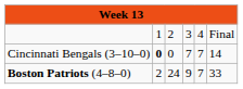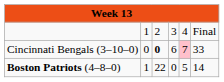 <table class="wikitable">
 <tr>
 <th colspan="60" style="background:#ed4e16;">Week 13</th>
 </tr>
 <tr>
 <td></td>
 <td>1</td>
 <td>2</td>
 <td>3</td>
 <td>4</td>
 <td>Final</td>
 </tr>
 <tr>
 <td>Cincinnati Bengals (3–10–0)</td>
+<td>0</td>
 <td><strong>0</strong></td>
-<td>0</td>
-<td>7</td>
-<td>7</td>
-<td>14</td>
+<td>6</td>
+<td style="background: pink;">7</td>
+<td>33</td>
 </tr>
 <tr>
 <td><strong>Boston Patriots</strong> (4–8–0)</td>
-<td>2</td>
-<td>24</td>
-<td>9</td>
-<td>7</td>
-<td>33</td>
+<td>1</td>
+<td>22</td>
+<td>0</td>
+<td>5</td>
+<td>14</td>
 </tr>
 </table>
